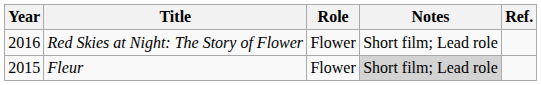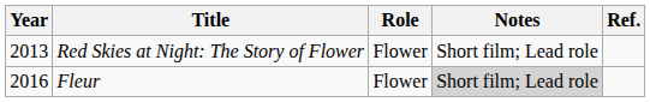 <table class="wikitable">
 <tr>
 <th>Year</th>
 <th>Title</th>
 <th>Role</th>
 <th>Notes</th>
 <th>Ref.</th>
 </tr>
 <tr>
-<td>2016</td>
+<td>2013</td>
 <td><em>Red Skies at Night: The Story of Flower</em></td>
 <td>Flower</td>
 <td>Short film; Lead role</td>
 <td></td>
 </tr>
 <tr>
-<td>2015</td>
+<td>2016</td>
 <td><em>Fleur</em></td>
 <td>Flower</td>
 <td style="background: lightgrey;">Short film; Lead role</td>
 <td></td>
 </tr>
 </table>
